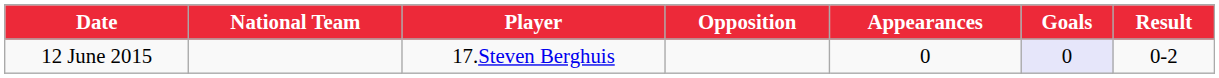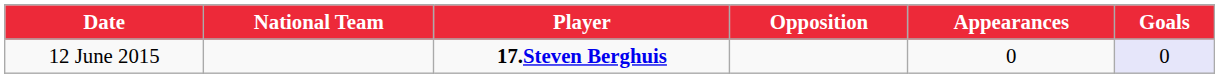 <table class="wikitable sortable" style="font-size: 95%; width: 100%; text-align: center">
 <tr>
 <th style="background:#ED2939; color:white; text-align:center;">Date</th>
 <th style="background:#ED2939; color:white; text-align:center;">National Team</th>
 <th style="background:#ED2939; color:white; text-align:center;">Player</th>
 <th style="background:#ED2939; color:white; text-align:center;">Opposition</th>
 <th style="background:#ED2939; color:white; text-align:center;">Appearances</th>
 <th style="background:#ED2939; color:white; text-align:center;">Goals</th>
-<th style="background:#ED2939; color:white; text-align:center;">Result</th>
 </tr>
 <tr>
 <td>12 June 2015</td>
 <td style="text-align:center;"></td>
-<td>17.<a href='#'>Steven Berghuis</a></td>
+<td><strong>17.<a href='#'>Steven Berghuis</a></strong></td>
 <td style="text-align:center;"></td>
 <td>0</td>
 <td style="background: lavender;">0</td>
-<td style="text-align:center;"> 0-2 </td>
 </tr>
 </table>
